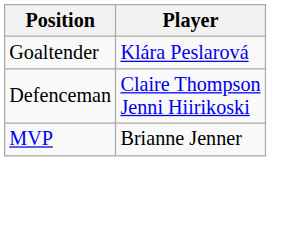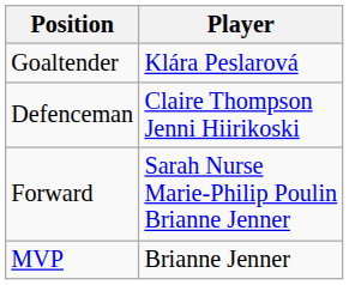 <table class="wikitable">
 <tr>
 <th>Position</th>
 <th>Player</th>
 </tr>
 <tr>
 <td>Goaltender</td>
 <td> <a href='#'>Klára Peslarová</a></td>
 </tr>
 <tr>
 <td>Defenceman</td>
 <td> <a href='#'>Claire Thompson</a><br> <a href='#'>Jenni Hiirikoski</a></td>
 </tr>
 <tr>
+<td>Forward</td>
+<td> <a href='#'>Sarah Nurse</a><br> <a href='#'>Marie-Philip Poulin</a><br> <a href='#'>Brianne Jenner</a></td>
+</tr>
+<tr>
 <td><a href='#'>MVP</a></td>
 <td> Brianne Jenner</td>
 </tr>
 </table>
